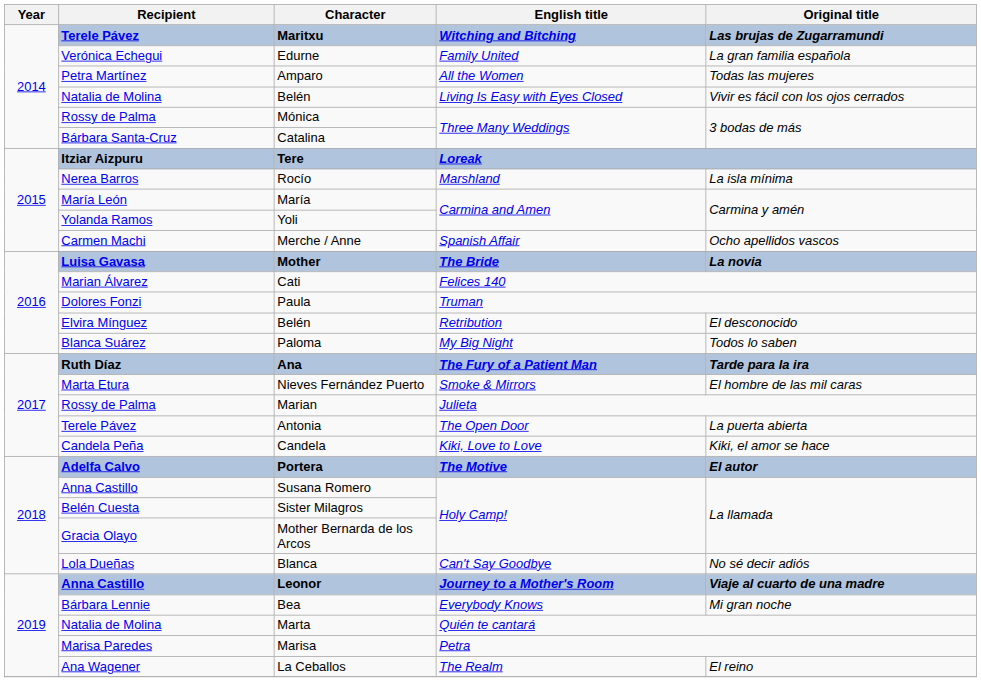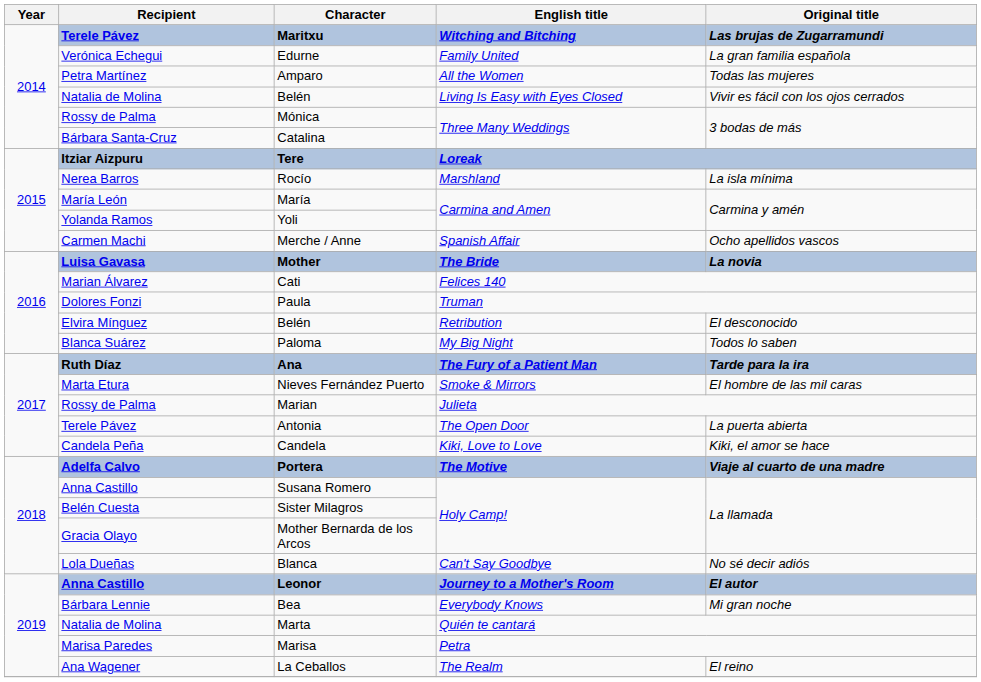 <table class="wikitable" width="95%" cellpadding="5">
 <tr>
 <th width="5%">Year</th>
 <th width="20%">Recipient</th>
 <th width="15%">Character</th>
 <th width="25%">English title</th>
 <th width="25%">Original title</th>
 </tr>
 <tr>
 <td rowspan=6 style="text-align:center"><a href='#'>2014</a><br></td>
 <td style="background:#B0C4DE;"><strong><a href='#'>Terele Pávez</a></strong></td>
 <td style="background:#B0C4DE;"><strong>Maritxu</strong></td>
 <td style="background:#B0C4DE;"><strong><em><a href='#'>Witching and Bitching</a></em></strong></td>
 <td style="background:#B0C4DE;"><strong><em>Las brujas de Zugarramundi</em></strong></td>
 </tr>
 <tr>
 <td><a href='#'>Verónica Echegui</a></td>
 <td>Edurne</td>
 <td><em><a href='#'>Family United</a></em></td>
 <td><em>La gran familia española</em></td>
 </tr>
 <tr>
 <td><a href='#'>Petra Martínez</a></td>
 <td>Amparo</td>
 <td><em><a href='#'>All the Women</a></em></td>
 <td><em>Todas las mujeres</em></td>
 </tr>
 <tr>
 <td><a href='#'>Natalia de Molina</a></td>
 <td>Belén</td>
 <td><em><a href='#'>Living Is Easy with Eyes Closed</a></em></td>
 <td><em>Vivir es fácil con los ojos cerrados</em></td>
 </tr>
 <tr>
 <td><a href='#'>Rossy de Palma</a></td>
 <td>Mónica</td>
 <td rowspan="2"><em><a href='#'>Three Many Weddings</a></em></td>
 <td rowspan="2"><em>3 bodas de más</em></td>
 </tr>
 <tr>
 <td><a href='#'>Bárbara Santa-Cruz</a></td>
 <td>Catalina</td>
 </tr>
 <tr>
 <td rowspan=5 style="text-align:center"><a href='#'>2015</a><br></td>
 <td style="background:#B0C4DE;"><strong>Itziar Aizpuru</strong></td>
 <td style="background:#B0C4DE;"><strong>Tere</strong></td>
 <td colspan="2" style="background:#B0C4DE;"><strong><em><a href='#'>Loreak</a></em></strong></td>
 </tr>
 <tr>
 <td><a href='#'>Nerea Barros</a></td>
 <td>Rocío</td>
 <td><em><a href='#'>Marshland</a></em></td>
 <td><em>La isla mínima</em></td>
 </tr>
 <tr>
 <td><a href='#'>María León</a></td>
 <td>María</td>
 <td rowspan="2"><em><a href='#'>Carmina and Amen</a></em></td>
 <td rowspan = "2"><em>Carmina y amén</em></td>
 </tr>
 <tr>
 <td><a href='#'>Yolanda Ramos</a></td>
 <td>Yoli</td>
 </tr>
 <tr>
 <td><a href='#'>Carmen Machi</a></td>
 <td>Merche / Anne</td>
 <td><em><a href='#'>Spanish Affair</a></em></td>
 <td><em>Ocho apellidos vascos</em></td>
 </tr>
 <tr>
 <td rowspan=5 style="text-align:center"><a href='#'>2016</a><br></td>
 <td style="background:#B0C4DE;"><strong><a href='#'>Luisa Gavasa</a></strong></td>
 <td style="background:#B0C4DE;"><strong>Mother</strong></td>
 <td style="background:#B0C4DE;"><strong><em><a href='#'>The Bride</a></em></strong></td>
 <td style="background:#B0C4DE;"><strong><em>La novia</em></strong></td>
 </tr>
 <tr>
 <td><a href='#'>Marian Álvarez</a></td>
 <td>Cati</td>
 <td colspan="2"><em><a href='#'>Felices 140</a></em></td>
 </tr>
 <tr>
 <td><a href='#'>Dolores Fonzi</a></td>
 <td>Paula</td>
 <td colspan="2"><em><a href='#'>Truman</a></em></td>
 </tr>
 <tr>
 <td><a href='#'>Elvira Mínguez</a></td>
 <td>Belén</td>
 <td><em><a href='#'>Retribution</a></em></td>
 <td><em>El desconocido</em></td>
 </tr>
 <tr>
 <td><a href='#'>Blanca Suárez</a></td>
 <td>Paloma</td>
 <td><em><a href='#'>My Big Night</a></em></td>
 <td><em>Todos lo saben</em></td>
 </tr>
 <tr>
 <td rowspan=5 style="text-align:center"><a href='#'>2017</a><br></td>
 <td style="background:#B0C4DE;"><strong>Ruth Díaz</strong></td>
 <td style="background:#B0C4DE;"><strong>Ana</strong></td>
 <td style="background:#B0C4DE;"><strong><em><a href='#'>The Fury of a Patient Man</a></em></strong></td>
 <td style="background:#B0C4DE;"><strong><em>Tarde para la ira</em></strong></td>
 </tr>
 <tr>
 <td><a href='#'>Marta Etura</a></td>
 <td>Nieves Fernández Puerto</td>
 <td><em><a href='#'>Smoke & Mirrors</a></em></td>
 <td><em>El hombre de las mil caras</em></td>
 </tr>
 <tr>
 <td><a href='#'>Rossy de Palma</a></td>
 <td>Marian</td>
 <td colspan="2"><em><a href='#'>Julieta</a></em></td>
 </tr>
 <tr>
 <td><a href='#'>Terele Pávez</a></td>
 <td>Antonia</td>
 <td><em><a href='#'>The Open Door</a></em></td>
 <td><em>La puerta abierta</em></td>
 </tr>
 <tr>
 <td><a href='#'>Candela Peña</a></td>
 <td>Candela</td>
 <td><em><a href='#'>Kiki, Love to Love</a></em></td>
 <td><em>Kiki, el amor se hace</em></td>
 </tr>
 <tr>
 <td rowspan=5 style="text-align:center"><a href='#'>2018</a><br></td>
 <td style="background:#B0C4DE;"><strong><a href='#'>Adelfa Calvo</a></strong></td>
 <td style="background:#B0C4DE;"><strong>Portera</strong></td>
 <td style="background:#B0C4DE;"><strong><em><a href='#'>The Motive</a></em></strong></td>
-<td style="background:#B0C4DE;"><strong><em>El autor</em></strong></td>
+<td style="background:#B0C4DE;"><strong><em>Viaje al cuarto de una madre</em></strong></td>
 </tr>
 <tr>
 <td><a href='#'>Anna Castillo</a></td>
 <td>Susana Romero</td>
 <td rowspan="3"><em><a href='#'>Holy Camp!</a></em></td>
 <td rowspan="3"><em>La llamada</em></td>
 </tr>
 <tr>
 <td><a href='#'>Belén Cuesta</a></td>
 <td>Sister Milagros</td>
 </tr>
 <tr>
 <td><a href='#'>Gracia Olayo</a></td>
 <td>Mother Bernarda de los Arcos</td>
 </tr>
 <tr>
 <td><a href='#'>Lola Dueñas</a></td>
 <td>Blanca</td>
 <td><em><a href='#'>Can't Say Goodbye</a></em></td>
 <td><em>No sé decir adiós</em></td>
 </tr>
 <tr>
 <td rowspan=5 style="text-align:center"><a href='#'>2019</a><br></td>
 <td style="background:#B0C4DE;"><strong><a href='#'>Anna Castillo</a></strong></td>
 <td style="background:#B0C4DE;"><strong>Leonor</strong></td>
 <td style="background:#B0C4DE;"><strong><em><a href='#'>Journey to a Mother's Room</a></em></strong></td>
-<td style="background:#B0C4DE;"><strong><em>Viaje al cuarto de una madre</em></strong></td>
+<td style="background:#B0C4DE;"><strong><em>El autor</em></strong></td>
 </tr>
 <tr>
 <td><a href='#'>Bárbara Lennie</a></td>
 <td>Bea</td>
 <td><em><a href='#'>Everybody Knows</a></em></td>
 <td><em>Mi gran noche</em></td>
 </tr>
 <tr>
 <td><a href='#'>Natalia de Molina</a></td>
 <td>Marta</td>
 <td colspan="2"><em><a href='#'>Quién te cantará</a></em></td>
 </tr>
 <tr>
 <td><a href='#'>Marisa Paredes</a></td>
 <td>Marisa</td>
 <td colspan="2"><em><a href='#'>Petra</a></em></td>
 </tr>
 <tr>
 <td><a href='#'>Ana Wagener</a></td>
 <td>La Ceballos</td>
 <td><em><a href='#'>The Realm</a></em></td>
 <td><em>El reino</em></td>
 </tr>
 <tr>
 </tr>
 </table>
